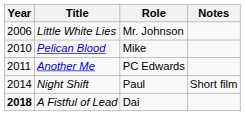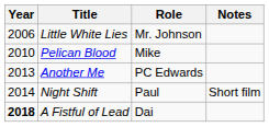 <table class="wikitable sortable">
 <tr>
 <th>Year</th>
 <th>Title</th>
 <th>Role</th>
 <th class="unsortable">Notes</th>
 </tr>
 <tr>
 <td>2006</td>
 <td><em>Little White Lies</em></td>
 <td>Mr. Johnson</td>
 <td></td>
 </tr>
 <tr>
 <td>2010</td>
 <td><a href='#'><em>Pelican Blood</em></a></td>
 <td>Mike</td>
 <td></td>
 </tr>
 <tr>
-<td>2011</td>
+<td>2013</td>
 <td><em><a href='#'>Another Me</a></em></td>
 <td>PC Edwards</td>
 <td></td>
 </tr>
 <tr>
 <td>2014</td>
 <td><em>Night Shift</em></td>
 <td>Paul</td>
 <td>Short film</td>
 </tr>
 <tr>
 <td><strong>2018</strong></td>
 <td><em>A Fistful of Lead</em></td>
 <td>Dai</td>
 <td></td>
 </tr>
 </table>
